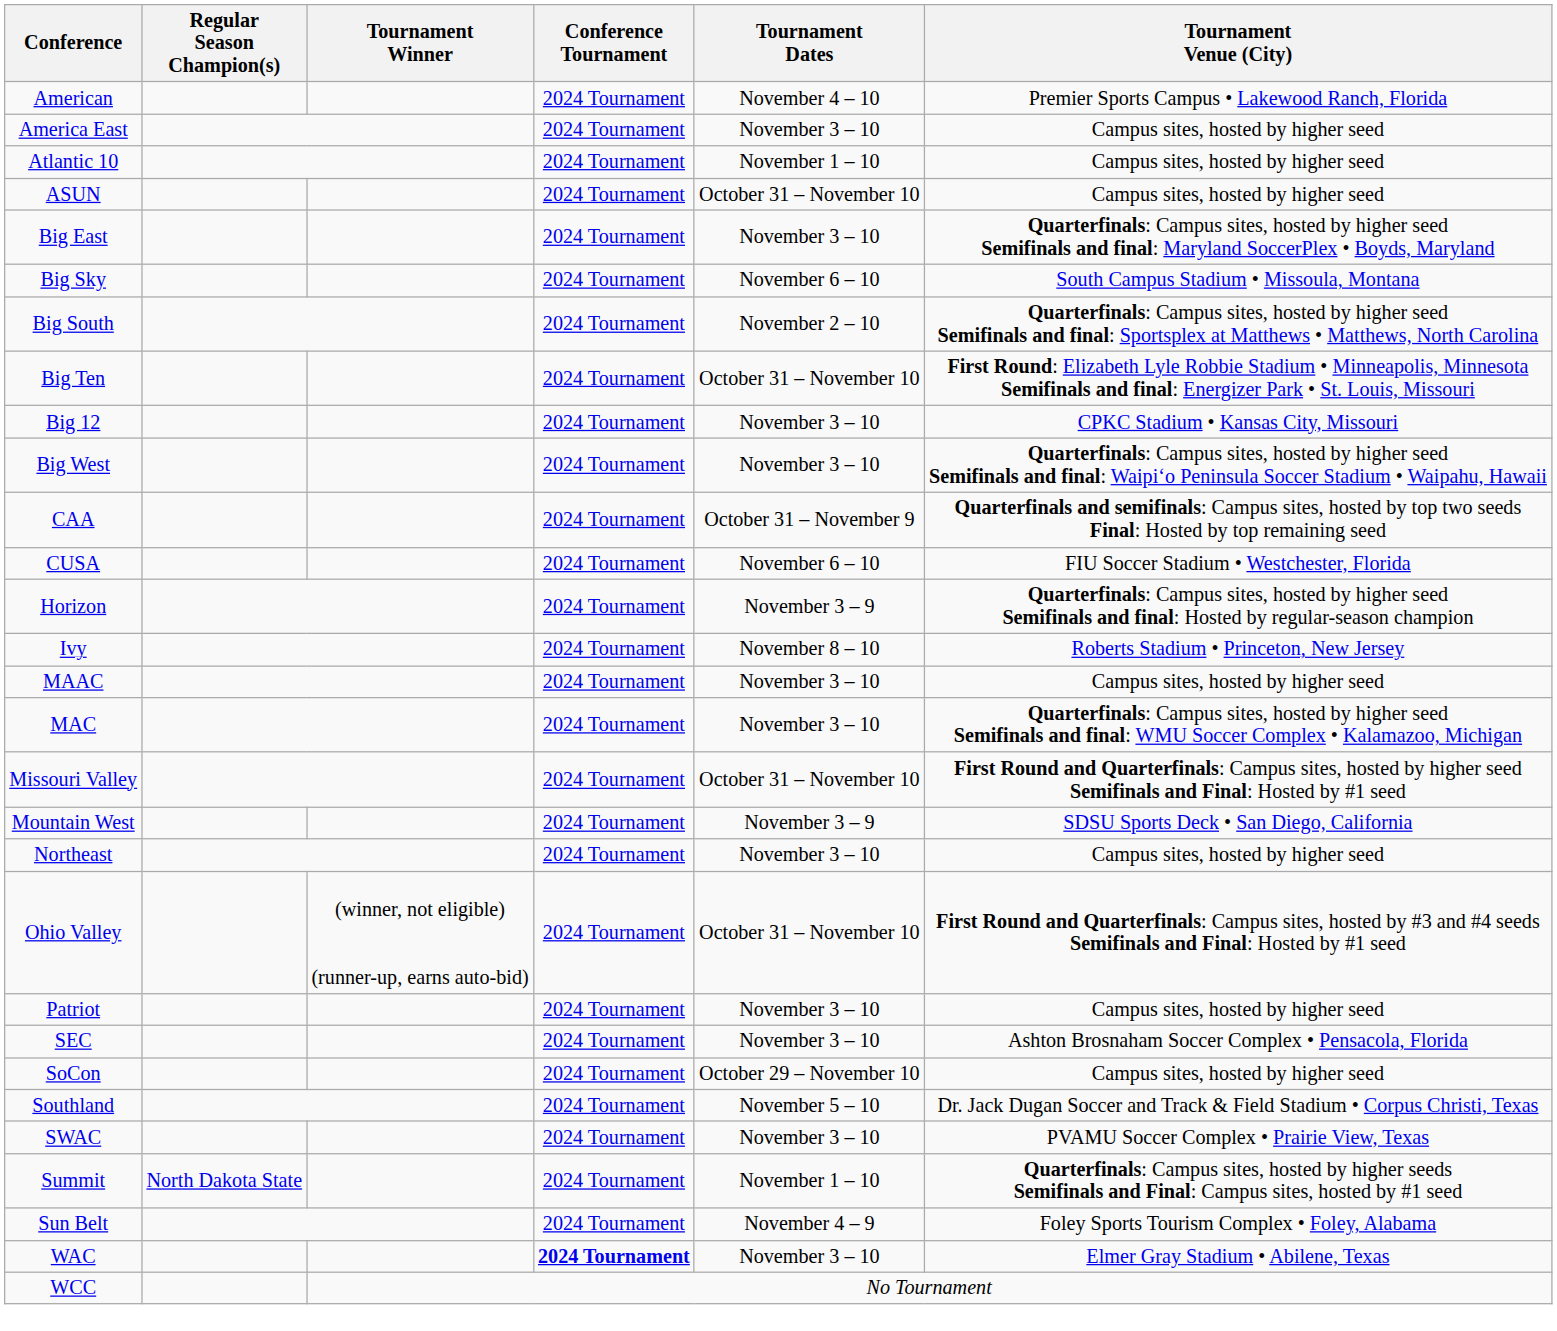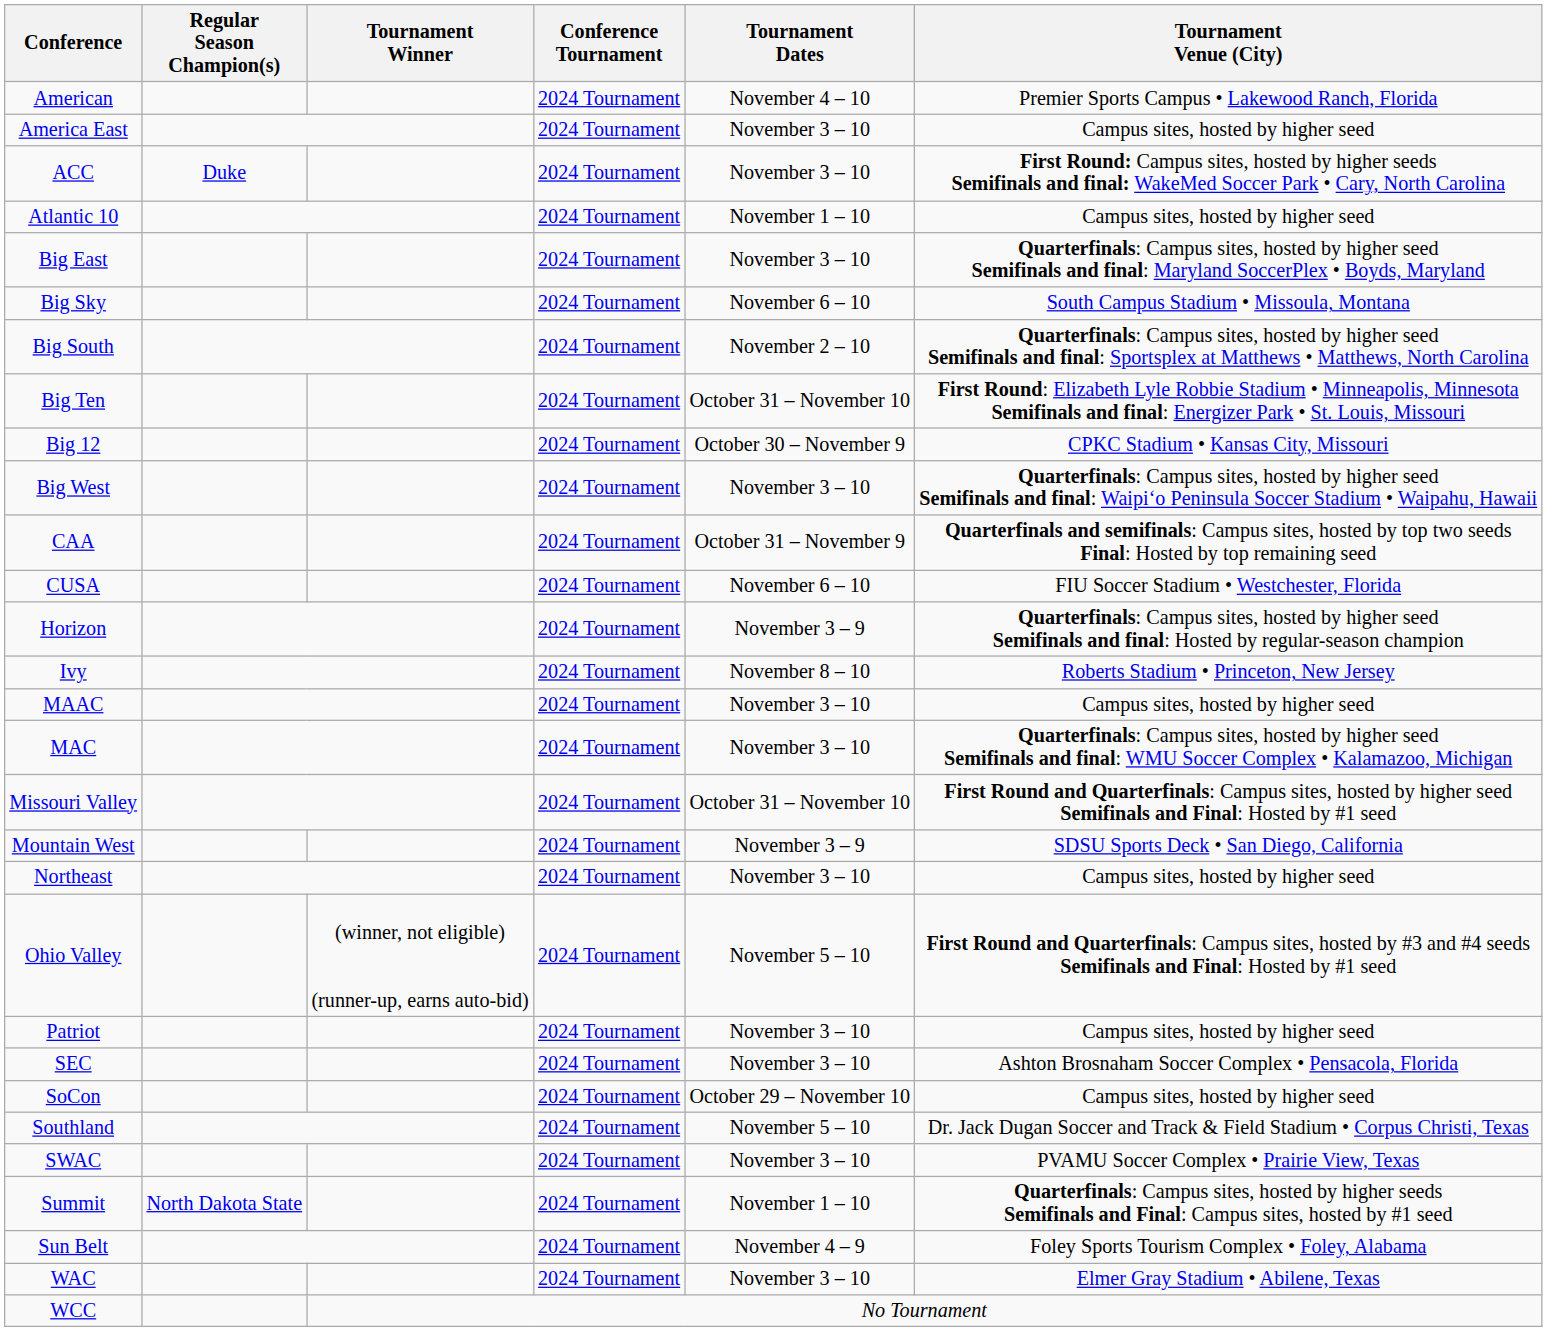 <table class="wikitable" style="text-align: center;">
 <tr>
 <th>Conference</th>
 <th>Regular <br> Season <br> Champion(s)</th>
 <th>Tournament <br> Winner</th>
 <th>Conference <br> Tournament</th>
 <th>Tournament<br>Dates</th>
 <th>Tournament <br> Venue (City)</th>
 </tr>
 <tr>
 <td><a href='#'>American</a></td>
 <td></td>
 <td></td>
 <td><a href='#'>2024 Tournament</a></td>
 <td>November 4 – 10</td>
 <td>Premier Sports Campus • <a href='#'>Lakewood Ranch, Florida</a></td>
 </tr>
 <tr>
 <td><a href='#'>America East</a></td>
 <td colspan=2></td>
 <td><a href='#'>2024 Tournament</a></td>
 <td>November 3 – 10</td>
 <td>Campus sites, hosted by higher seed</td>
 </tr>
 <tr>
+<td><a href='#'>ACC</a></td>
+<td><a href='#'>Duke</a></td>
+<td></td>
+<td><a href='#'>2024 Tournament</a></td>
+<td>November 3 – 10</td>
+<td><strong>First Round:</strong> Campus sites, hosted by higher seeds<br><strong>Semifinals and final:</strong> <a href='#'>WakeMed Soccer Park</a> • <a href='#'>Cary, North Carolina</a></td>
+</tr>
+<tr>
 <td><a href='#'>Atlantic 10</a></td>
 <td colspan=2></td>
 <td><a href='#'>2024 Tournament</a></td>
 <td>November 1 – 10</td>
-<td>Campus sites, hosted by higher seed</td>
-</tr>
-<tr>
-<td><a href='#'>ASUN</a></td>
-<td></td>
-<td></td>
-<td><a href='#'>2024 Tournament</a></td>
-<td>October 31 – November 10</td>
 <td>Campus sites, hosted by higher seed</td>
 </tr>
 <tr>
 <td><a href='#'>Big East</a></td>
 <td></td>
 <td></td>
 <td><a href='#'>2024 Tournament</a></td>
 <td>November 3 – 10</td>
 <td><strong>Quarterfinals</strong>: Campus sites, hosted by higher seed<br><strong>Semifinals and final</strong>: <a href='#'>Maryland SoccerPlex</a> • <a href='#'>Boyds, Maryland</a></td>
 </tr>
 <tr>
 <td><a href='#'>Big Sky</a></td>
 <td></td>
 <td></td>
 <td><a href='#'>2024 Tournament</a></td>
 <td>November 6 – 10</td>
 <td><a href='#'>South Campus Stadium</a> • <a href='#'>Missoula, Montana</a></td>
 </tr>
 <tr>
 <td><a href='#'>Big South</a></td>
 <td colspan=2></td>
 <td><a href='#'>2024 Tournament</a></td>
 <td>November 2 – 10</td>
 <td><strong>Quarterfinals</strong>: Campus sites, hosted by higher seed<br><strong>Semifinals and final</strong>: <a href='#'>Sportsplex at Matthews</a> • <a href='#'>Matthews, North Carolina</a></td>
 </tr>
 <tr>
 <td><a href='#'>Big Ten</a></td>
 <td></td>
 <td></td>
 <td><a href='#'>2024 Tournament</a></td>
 <td>October 31 – November 10</td>
 <td><strong>First Round</strong>: <a href='#'>Elizabeth Lyle Robbie Stadium</a> • <a href='#'>Minneapolis, Minnesota</a><br><strong>Semifinals and final</strong>: <a href='#'>Energizer Park</a> • <a href='#'>St. Louis, Missouri</a></td>
 </tr>
 <tr>
 <td><a href='#'>Big 12</a></td>
 <td></td>
 <td></td>
 <td><a href='#'>2024 Tournament</a></td>
-<td>November 3 – 10</td>
+<td>October 30 – November 9</td>
 <td><a href='#'>CPKC Stadium</a> • <a href='#'>Kansas City, Missouri</a></td>
 </tr>
 <tr>
 <td><a href='#'>Big West</a></td>
 <td></td>
 <td></td>
 <td><a href='#'>2024 Tournament</a></td>
 <td>November 3 – 10</td>
 <td><strong>Quarterfinals</strong>: Campus sites, hosted by higher seed<br><strong>Semifinals and final</strong>: <a href='#'>Waipiʻo Peninsula Soccer Stadium</a> • <a href='#'>Waipahu, Hawaii</a></td>
 </tr>
 <tr>
 <td><a href='#'>CAA</a></td>
 <td><br></td>
 <td></td>
 <td><a href='#'>2024 Tournament</a></td>
 <td>October 31 – November 9</td>
 <td><strong>Quarterfinals and semifinals</strong>: Campus sites, hosted by top two seeds<br><strong>Final</strong>: Hosted by top remaining seed</td>
 </tr>
 <tr>
 <td><a href='#'>CUSA</a></td>
 <td><br></td>
 <td></td>
 <td><a href='#'>2024 Tournament</a></td>
 <td>November 6 – 10</td>
 <td>FIU Soccer Stadium • <a href='#'>Westchester, Florida</a></td>
 </tr>
 <tr>
 <td><a href='#'>Horizon</a></td>
 <td colspan=2></td>
 <td><a href='#'>2024 Tournament</a></td>
 <td>November 3 – 9</td>
 <td><strong>Quarterfinals</strong>: Campus sites, hosted by higher seed<br><strong>Semifinals and final</strong>: Hosted by regular-season champion</td>
 </tr>
 <tr>
 <td><a href='#'>Ivy</a></td>
 <td colspan=2></td>
 <td><a href='#'>2024 Tournament</a></td>
 <td>November 8 – 10</td>
 <td><a href='#'>Roberts Stadium</a> • <a href='#'>Princeton, New Jersey</a></td>
 </tr>
 <tr>
 <td><a href='#'>MAAC</a></td>
 <td colspan=2></td>
 <td><a href='#'>2024 Tournament</a></td>
 <td>November 3 – 10</td>
 <td>Campus sites, hosted by higher seed</td>
 </tr>
 <tr>
 <td><a href='#'>MAC</a></td>
 <td colspan=2></td>
 <td><a href='#'>2024 Tournament</a></td>
 <td>November 3 – 10</td>
 <td><strong>Quarterfinals</strong>: Campus sites, hosted by higher seed<br><strong>Semifinals and final</strong>: <a href='#'>WMU Soccer Complex</a> • <a href='#'>Kalamazoo, Michigan</a></td>
 </tr>
 <tr>
 <td><a href='#'>Missouri Valley</a></td>
 <td colspan=2></td>
 <td><a href='#'>2024 Tournament</a></td>
 <td>October 31 – November 10</td>
 <td><strong>First Round and Quarterfinals</strong>: Campus sites, hosted by higher seed<br><strong>Semifinals and Final</strong>: Hosted by #1 seed</td>
 </tr>
 <tr>
 <td><a href='#'>Mountain West</a></td>
 <td></td>
 <td></td>
 <td><a href='#'>2024 Tournament</a></td>
 <td>November 3 – 9</td>
 <td><a href='#'>SDSU Sports Deck</a> • <a href='#'>San Diego, California</a></td>
 </tr>
 <tr>
 <td><a href='#'>Northeast</a></td>
 <td colspan=2></td>
 <td><a href='#'>2024 Tournament</a></td>
 <td>November 3 – 10</td>
 <td>Campus sites, hosted by higher seed</td>
 </tr>
 <tr>
 <td><a href='#'>Ohio Valley</a></td>
 <td></td>
 <td><br>(winner, not eligible)<br><br><br>(runner-up, earns auto-bid)</td>
 <td><a href='#'>2024 Tournament</a></td>
-<td>October 31 – November 10</td>
+<td>November 5 – 10</td>
 <td><strong>First Round and Quarterfinals</strong>: Campus sites, hosted by #3 and #4 seeds<br><strong>Semifinals and Final</strong>: Hosted by #1 seed</td>
 </tr>
 <tr>
 <td><a href='#'>Patriot</a></td>
 <td></td>
 <td></td>
 <td><a href='#'>2024 Tournament</a></td>
 <td>November 3 – 10</td>
 <td>Campus sites, hosted by higher seed</td>
 </tr>
 <tr>
 <td><a href='#'>SEC</a></td>
 <td></td>
 <td></td>
 <td><a href='#'>2024 Tournament</a></td>
 <td>November 3 – 10</td>
 <td>Ashton Brosnaham Soccer Complex • <a href='#'>Pensacola, Florida</a></td>
 </tr>
 <tr>
 <td><a href='#'>SoCon</a></td>
 <td></td>
 <td></td>
 <td><a href='#'>2024 Tournament</a></td>
 <td>October 29 – November 10</td>
 <td>Campus sites, hosted by higher seed</td>
 </tr>
 <tr>
 <td><a href='#'>Southland</a></td>
 <td colspan=2></td>
 <td><a href='#'>2024 Tournament</a></td>
 <td>November 5 – 10</td>
 <td>Dr. Jack Dugan Soccer and Track & Field Stadium • <a href='#'>Corpus Christi, Texas</a></td>
 </tr>
 <tr>
 <td><a href='#'>SWAC</a></td>
 <td></td>
 <td></td>
 <td><a href='#'>2024 Tournament</a></td>
 <td>November 3 – 10</td>
 <td>PVAMU Soccer Complex • <a href='#'>Prairie View, Texas</a></td>
 </tr>
 <tr>
 <td><a href='#'>Summit</a></td>
 <td><a href='#'>North Dakota State</a></td>
 <td></td>
 <td><a href='#'>2024 Tournament</a></td>
 <td>November 1 – 10</td>
 <td><strong>Quarterfinals</strong>: Campus sites, hosted by higher seeds<br><strong>Semifinals and Final</strong>: Campus sites, hosted by #1 seed</td>
 </tr>
 <tr>
 <td><a href='#'>Sun Belt</a></td>
 <td colspan=2></td>
 <td><a href='#'>2024 Tournament</a></td>
 <td>November 4 – 9</td>
 <td>Foley Sports Tourism Complex • <a href='#'>Foley, Alabama</a></td>
 </tr>
 <tr>
 <td><a href='#'>WAC</a></td>
 <td></td>
 <td></td>
-<td><strong><a href='#'>2024 Tournament</a></strong></td>
+<td><a href='#'>2024 Tournament</a></td>
 <td>November 3 – 10</td>
 <td><a href='#'>Elmer Gray Stadium</a> • <a href='#'>Abilene, Texas</a></td>
 </tr>
 <tr>
 <td><a href='#'>WCC</a></td>
 <td><br></td>
 <td colspan="4" align=center><em>No Tournament</em></td>
 </tr>
 </table>
